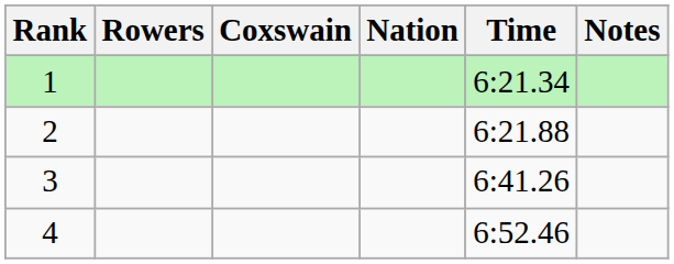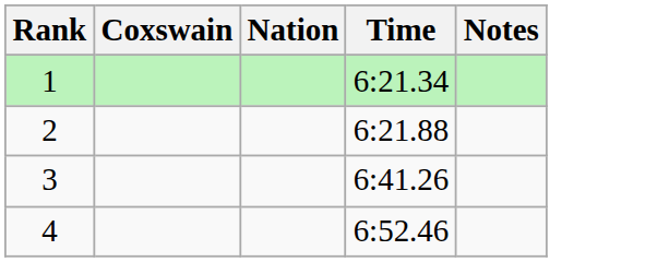 <table class="wikitable sortable" style=text-align:center>
 <tr>
 <th>Rank</th>
-<th>Rowers</th>
 <th>Coxswain</th>
 <th>Nation</th>
 <th>Time</th>
 <th>Notes</th>
 </tr>
 <tr bgcolor=bbf3bb>
 <td>1</td>
 <td align=left></td>
 <td align=left></td>
-<td align=left></td>
 <td>6:21.34</td>
 <td></td>
 </tr>
 <tr>
 <td>2</td>
-<td align=left></td>
 <td align=left></td>
 <td align=left></td>
 <td>6:21.88</td>
 <td></td>
 </tr>
 <tr>
 <td>3</td>
 <td align=left></td>
 <td align=left></td>
-<td align=left></td>
 <td>6:41.26</td>
 <td></td>
 </tr>
 <tr>
 <td>4</td>
 <td align=left></td>
 <td align=left></td>
-<td align=left></td>
 <td>6:52.46</td>
 <td></td>
 </tr>
 </table>
